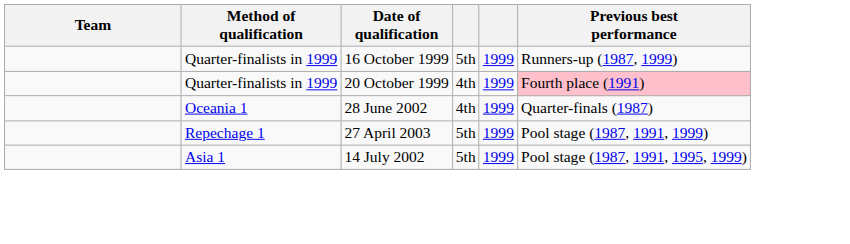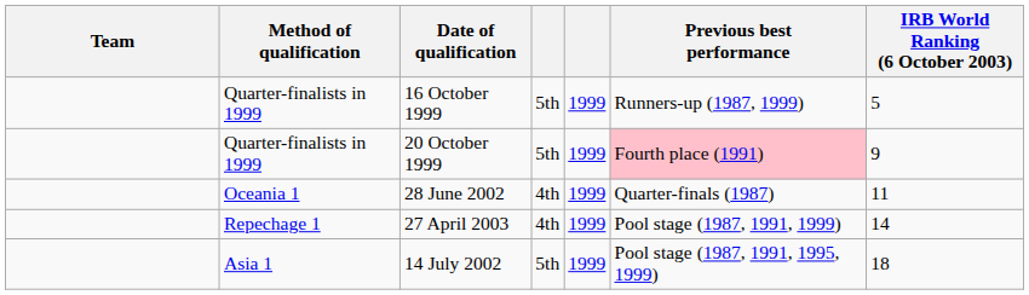 <table class="wikitable sortable">
 <tr>
 <th width=175px>Team</th>
 <th>Method of<br>qualification</th>
 <th>Date of<br>qualification</th>
 <th data-sort-type="number"></th>
 <th></th>
 <th>Previous best<br>performance</th>
+<th><a href='#'>IRB World Ranking</a><br>(6 October 2003)</th>
 </tr>
 <tr>
 <td style=white-space:nowrap></td>
 <td>Quarter-finalists in <a href='#'>1999</a></td>
 <td>16 October 1999</td>
 <td align=center>5th</td>
 <td align=center><a href='#'>1999</a></td>
 <td>Runners-up (<a href='#'>1987</a>, <a href='#'>1999</a>)</td>
+<td>5</td>
 </tr>
 <tr>
 <td style=white-space:nowrap></td>
 <td>Quarter-finalists in <a href='#'>1999</a></td>
 <td>20 October 1999</td>
-<td align=center>4th</td>
+<td align=center>5th</td>
 <td align=center><a href='#'>1999</a></td>
 <td style="background: pink;">Fourth place (<a href='#'>1991</a>)</td>
+<td>9</td>
 </tr>
 <tr>
 <td style=white-space:nowrap></td>
 <td><a href='#'>Oceania 1</a></td>
 <td>28 June 2002</td>
 <td align=center>4th</td>
 <td align=center><a href='#'>1999</a></td>
 <td>Quarter-finals (<a href='#'>1987</a>)</td>
+<td>11</td>
 </tr>
 <tr>
 <td style=white-space:nowrap></td>
 <td><a href='#'>Repechage 1</a></td>
 <td>27 April 2003</td>
-<td align=center>5th</td>
+<td align=center>4th</td>
 <td align=center><a href='#'>1999</a></td>
 <td>Pool stage (<a href='#'>1987</a>, <a href='#'>1991</a>, <a href='#'>1999</a>)</td>
+<td>14</td>
 </tr>
 <tr>
 <td style=white-space:nowrap></td>
 <td><a href='#'>Asia 1</a></td>
 <td>14 July 2002</td>
 <td align=center>5th</td>
 <td align=center><a href='#'>1999</a></td>
 <td>Pool stage (<a href='#'>1987</a>, <a href='#'>1991</a>, <a href='#'>1995</a>, <a href='#'>1999</a>)</td>
+<td>18</td>
 </tr>
 </table>
